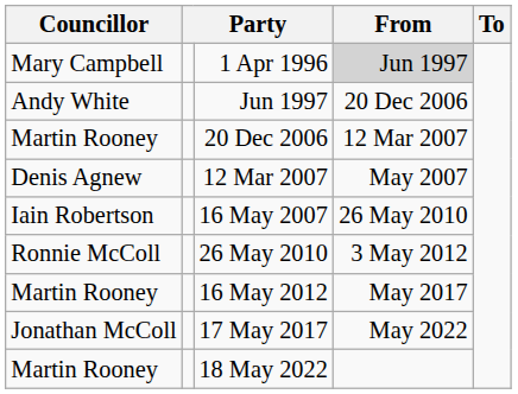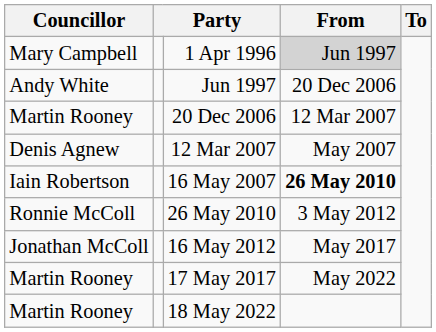 <table class=wikitable>
 <tr>
 <th>Councillor</th>
 <th colspan=2>Party</th>
 <th>From</th>
 <th>To</th>
 </tr>
 <tr>
 <td>Mary Campbell</td>
 <td></td>
 <td align=right>1 Apr 1996</td>
 <td align=right style="background: lightgrey;">Jun 1997</td>
 </tr>
 <tr>
 <td>Andy White</td>
 <td></td>
 <td align=right>Jun 1997</td>
 <td align=right>20 Dec 2006</td>
 </tr>
 <tr>
 <td>Martin Rooney</td>
 <td></td>
 <td align=right>20 Dec 2006</td>
 <td align=right>12 Mar 2007</td>
 </tr>
 <tr>
 <td>Denis Agnew</td>
 <td></td>
 <td align=right>12 Mar 2007</td>
 <td align=right>May 2007</td>
 </tr>
 <tr>
 <td>Iain Robertson</td>
 <td></td>
 <td align=right>16 May 2007</td>
-<td align=right>26 May 2010</td>
+<td align=right><strong>26 May 2010</strong></td>
 </tr>
 <tr>
 <td>Ronnie McColl</td>
 <td></td>
 <td align=right>26 May 2010</td>
 <td align=right>3 May 2012</td>
 </tr>
 <tr>
-<td>Martin Rooney</td>
+<td>Jonathan McColl</td>
 <td></td>
 <td align=right>16 May 2012</td>
 <td align=right>May 2017</td>
 </tr>
 <tr>
-<td>Jonathan McColl</td>
+<td>Martin Rooney</td>
 <td></td>
 <td align=right>17 May 2017</td>
 <td align=right>May 2022</td>
 </tr>
 <tr>
 <td>Martin Rooney</td>
 <td></td>
 <td align=right>18 May 2022</td>
 <td align=right></td>
 </tr>
 </table>
